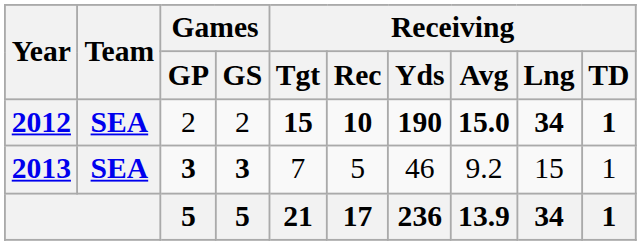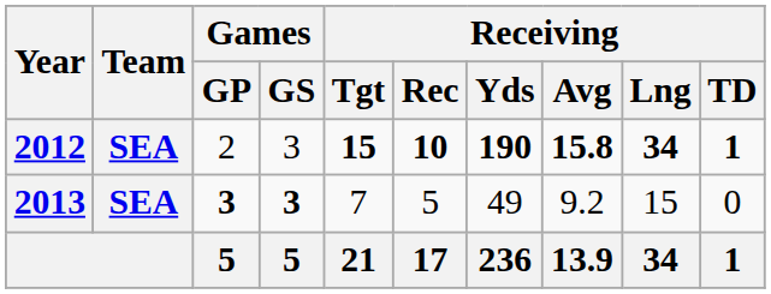 <table class="wikitable" style="text-align:center">
 <tr>
 <th rowspan="2">Year</th>
 <th rowspan="2">Team</th>
 <th colspan="2">Games</th>
 <th colspan="6">Receiving</th>
 </tr>
 <tr>
 <th>GP</th>
 <th>GS</th>
 <th>Tgt</th>
 <th>Rec</th>
 <th>Yds</th>
 <th>Avg</th>
 <th>Lng</th>
 <th>TD</th>
 </tr>
 <tr>
 <th><a href='#'>2012</a></th>
 <th><a href='#'>SEA</a></th>
 <td>2</td>
-<td>2</td>
+<td>3</td>
 <td><strong>15</strong></td>
 <td><strong>10</strong></td>
 <td><strong>190</strong></td>
-<td><strong>15.0</strong></td>
+<td><strong>15.8</strong></td>
 <td><strong>34</strong></td>
 <td><strong>1</strong></td>
 </tr>
 <tr>
 <th><a href='#'>2013</a></th>
 <th><a href='#'>SEA</a></th>
 <td><strong>3</strong></td>
 <td><strong>3</strong></td>
 <td>7</td>
 <td>5</td>
-<td>46</td>
+<td>49</td>
 <td>9.2</td>
 <td>15</td>
-<td>1</td>
+<td>0</td>
 </tr>
 <tr>
 <th colspan="2"></th>
 <th>5</th>
 <th>5</th>
 <th>21</th>
 <th>17</th>
 <th>236</th>
 <th>13.9</th>
 <th>34</th>
 <th>1</th>
 </tr>
 </table>
